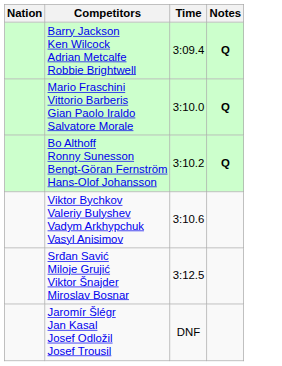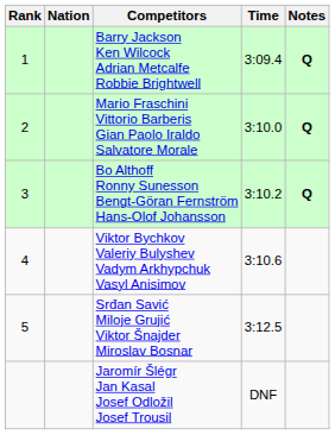 <table class="wikitable sortable" style="text-align:center">
 <tr>
+<th>Rank</th>
 <th>Nation</th>
 <th>Competitors</th>
 <th>Time</th>
 <th>Notes</th>
 </tr>
 <tr bgcolor=ccffcc>
+<td>1</td>
 <td align=left></td>
 <td align=left><a href='#'>Barry Jackson</a><br><a href='#'>Ken Wilcock</a><br><a href='#'>Adrian Metcalfe</a><br><a href='#'>Robbie Brightwell</a></td>
 <td>3:09.4</td>
 <td><strong>Q</strong></td>
 </tr>
 <tr bgcolor=ccffcc>
+<td>2</td>
 <td align=left></td>
 <td align=left><a href='#'>Mario Fraschini</a><br><a href='#'>Vittorio Barberis</a><br><a href='#'>Gian Paolo Iraldo</a><br><a href='#'>Salvatore Morale</a></td>
 <td>3:10.0</td>
 <td><strong>Q</strong></td>
 </tr>
 <tr bgcolor=ccffcc>
+<td>3</td>
 <td align=left></td>
 <td align=left><a href='#'>Bo Althoff</a><br><a href='#'>Ronny Sunesson</a><br><a href='#'>Bengt-Göran Fernström</a><br><a href='#'>Hans-Olof Johansson</a></td>
 <td>3:10.2</td>
 <td><strong>Q</strong></td>
 </tr>
 <tr>
+<td>4</td>
 <td align=left></td>
 <td align=left><a href='#'>Viktor Bychkov</a><br><a href='#'>Valeriy Bulyshev</a><br><a href='#'>Vadym Arkhypchuk</a><br><a href='#'>Vasyl Anisimov</a></td>
 <td>3:10.6</td>
 <td></td>
 </tr>
 <tr>
+<td>5</td>
 <td align=left></td>
 <td align=left><a href='#'>Srđan Savić</a><br><a href='#'>Miloje Grujić</a><br><a href='#'>Viktor Šnajder</a><br><a href='#'>Miroslav Bosnar</a></td>
 <td>3:12.5</td>
 <td></td>
 </tr>
 <tr>
+<td></td>
 <td align=left></td>
 <td align=left><a href='#'>Jaromír Šlégr</a><br><a href='#'>Jan Kasal</a><br><a href='#'>Josef Odložil</a><br><a href='#'>Josef Trousil</a></td>
 <td>DNF</td>
 <td></td>
 </tr>
 </table>
